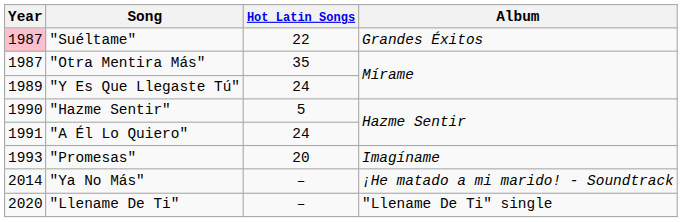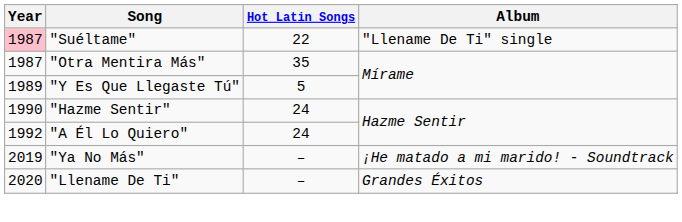 <table class="wikitable">
 <tr>
 <th>Year</th>
 <th>Song</th>
 <th><small><a href='#'>Hot Latin Songs</a></small></th>
 <th>Album</th>
 </tr>
 <tr>
 <td style="background: pink;">1987</td>
 <td>"Suéltame"</td>
 <td style="text-align: center;">22</td>
-<td><em>Grandes Éxitos</em></td>
+<td>"Llename De Ti" single</td>
 </tr>
 <tr>
 <td>1987</td>
 <td>"Otra Mentira Más"</td>
 <td style="text-align: center;">35</td>
 <td rowspan=2><em>Mírame</em></td>
 </tr>
 <tr>
 <td>1989</td>
 <td>"Y Es Que Llegaste Tú"</td>
-<td style="text-align: center;">24</td>
+<td style="text-align: center;">5</td>
 </tr>
 <tr>
 <td>1990</td>
 <td>"Hazme Sentir"</td>
-<td style="text-align: center;">5</td>
+<td style="text-align: center;">24</td>
 <td rowspan=2><em>Hazme Sentir</em></td>
 </tr>
 <tr>
-<td>1991</td>
+<td>1992</td>
 <td>"A Él Lo Quiero"</td>
 <td style="text-align: center;">24</td>
 </tr>
 <tr>
-<td>1993</td>
-<td>"Promesas"</td>
-<td style="text-align: center;">20</td>
-<td><em>Imagíname</em></td>
-</tr>
-<tr>
-<td>2014</td>
+<td>2019</td>
 <td>"Ya No Más"</td>
 <td style="text-align: center;">–</td>
 <td><em>¡He matado a mi marido! - Soundtrack</em></td>
 </tr>
 <tr>
 <td>2020</td>
 <td>"Llename De Ti"</td>
 <td style="text-align: center;">–</td>
-<td>"Llename De Ti" single</td>
+<td><em>Grandes Éxitos</em></td>
 </tr>
 </table>
